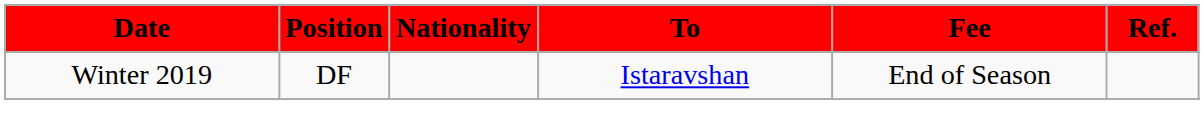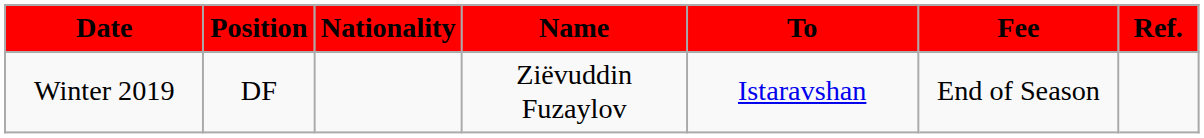 <table class="wikitable"  style="text-align:center; font-size:90%; ">
 <tr>
 <th style="background:#FF0000; color:#000000; width:200px;">Date</th>
 <th style="background:#FF0000; color:#000000; width:50px;">Position</th>
 <th style="background:#FF0000; color:#000000; width:50px;">Nationality</th>
+<th style="background:#FF0000; color:#000000; width:200px;">Name</th>
 <th style="background:#FF0000; color:#000000; width:200px;">To</th>
 <th style="background:#FF0000; color:#000000; width:200px;">Fee</th>
 <th style="background:#FF0000; color:#000000; width:50px;">Ref.</th>
 </tr>
 <tr>
 <td>Winter 2019</td>
 <td>DF</td>
 <td></td>
+<td>Ziёvuddin Fuzaylov</td>
 <td><a href='#'>Istaravshan</a></td>
 <td>End of Season</td>
 <td></td>
 </tr>
 </table>
